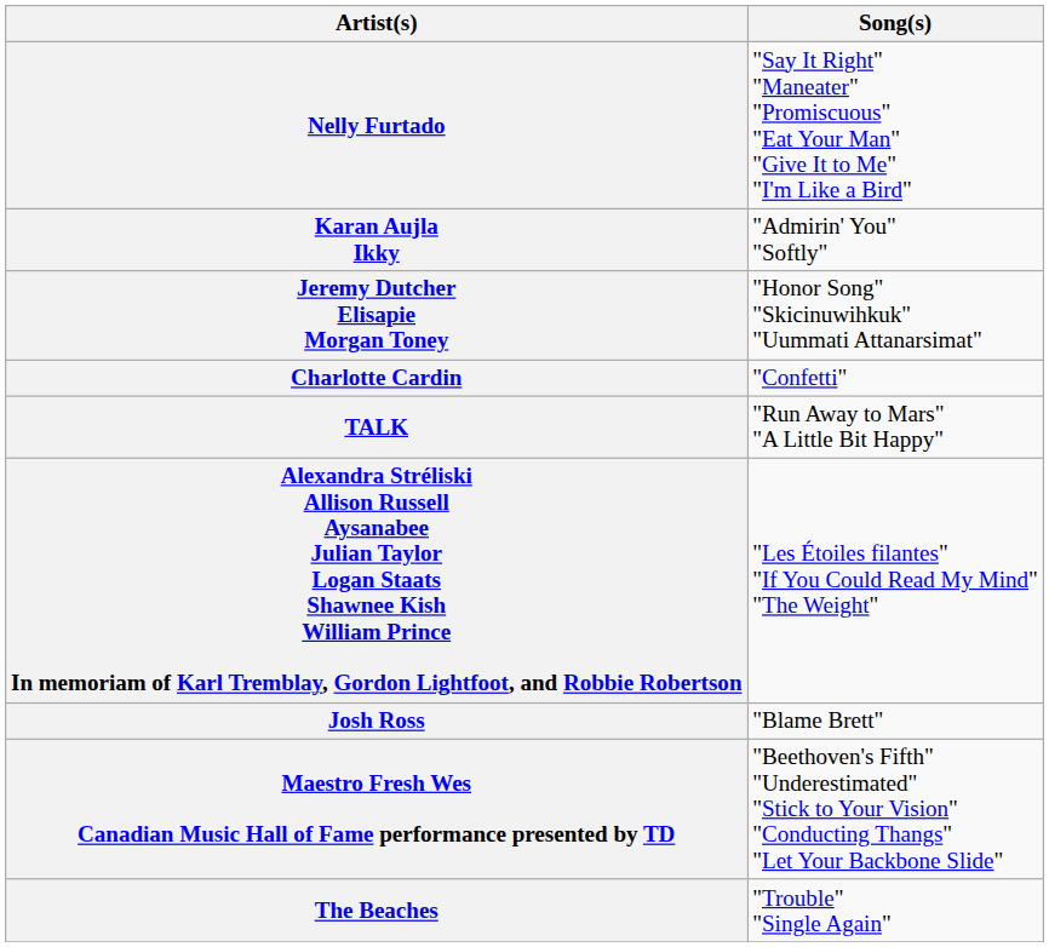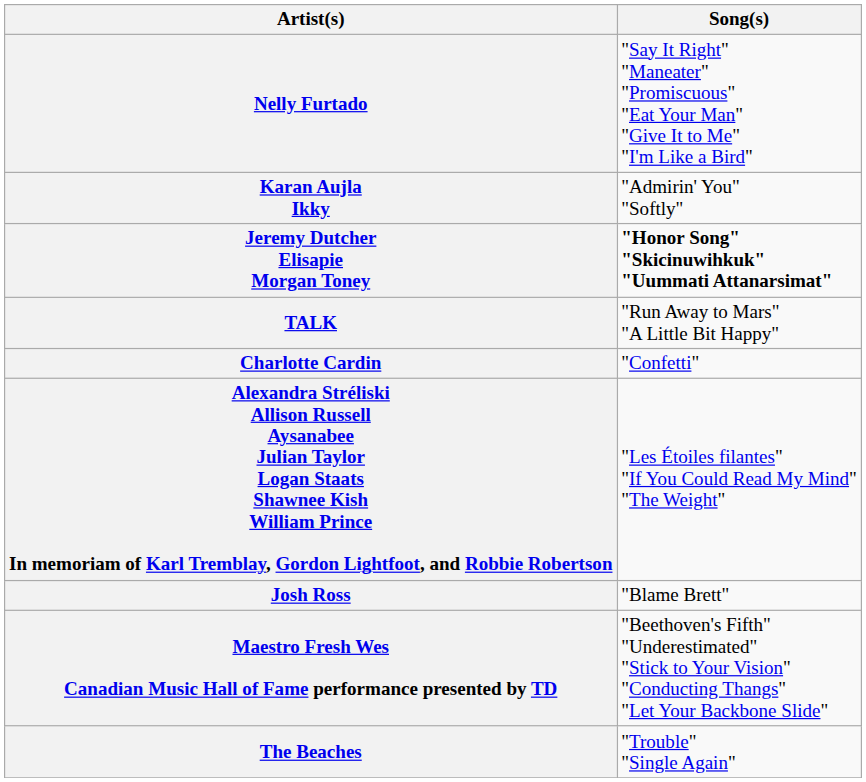 <table class="wikitable plainrowheaders">
 <tr>
 <th scope="col">Artist(s)</th>
 <th scope="col">Song(s)</th>
 </tr>
 <tr>
 <th scope="row"><a href='#'>Nelly Furtado</a></th>
 <td>"<a href='#'>Say It Right</a>"<br>"<a href='#'>Maneater</a>"<br>"<a href='#'>Promiscuous</a>"<br>"<a href='#'>Eat Your Man</a>"<br>"<a href='#'>Give It to Me</a>"<br>"<a href='#'>I'm Like a Bird</a>"</td>
 </tr>
 <tr>
 <th scope="row"><a href='#'>Karan Aujla</a><br><a href='#'>Ikky</a></th>
 <td>"Admirin' You"<br>"Softly"</td>
 </tr>
 <tr>
 <th scope="row"><a href='#'>Jeremy Dutcher</a><br><a href='#'>Elisapie</a><br><a href='#'>Morgan Toney</a></th>
-<td>"Honor Song"<br>"Skicinuwihkuk"<br>"Uummati Attanarsimat"</td>
+<td><strong>"Honor Song"<br>"Skicinuwihkuk"<br>"Uummati Attanarsimat"</strong></td>
+</tr>
+<tr>
+<th scope="row"><a href='#'>TALK</a></th>
+<td>"Run Away to Mars"<br>"A Little Bit Happy"</td>
 </tr>
 <tr>
 <th scope="row"><a href='#'>Charlotte Cardin</a></th>
 <td>"<a href='#'>Confetti</a>"</td>
-</tr>
-<tr>
-<th scope="row"><a href='#'>TALK</a></th>
-<td>"Run Away to Mars"<br>"A Little Bit Happy"</td>
 </tr>
 <tr>
 <th scope="row"><a href='#'>Alexandra Stréliski</a><br><a href='#'>Allison Russell</a><br><a href='#'>Aysanabee</a><br><a href='#'>Julian Taylor</a><br><a href='#'>Logan Staats</a><br><a href='#'>Shawnee Kish</a><br><a href='#'>William Prince</a><br><br>In memoriam of <a href='#'>Karl Tremblay</a>, <a href='#'>Gordon Lightfoot</a>, and <a href='#'>Robbie Robertson</a></th>
 <td>"<a href='#'>Les Étoiles filantes</a>"<br>"<a href='#'>If You Could Read My Mind</a>"<br>"<a href='#'>The Weight</a>"</td>
 </tr>
 <tr>
 <th scope="row"><a href='#'>Josh Ross</a></th>
 <td>"Blame Brett"</td>
 </tr>
 <tr>
 <th scope="row"><a href='#'>Maestro Fresh Wes</a><br><br><a href='#'>Canadian Music Hall of Fame</a> performance presented by <a href='#'>TD</a></th>
 <td>"Beethoven's Fifth"<br>"Underestimated"<br>"<a href='#'>Stick to Your Vision</a>"<br>"<a href='#'>Conducting Thangs</a>"<br>"<a href='#'>Let Your Backbone Slide</a>"</td>
 </tr>
 <tr>
 <th scope="row"><a href='#'>The Beaches</a></th>
 <td>"<a href='#'>Trouble</a>"<br>"<a href='#'>Single Again</a>"</td>
 </tr>
 <tr>
 </tr>
 </table>
